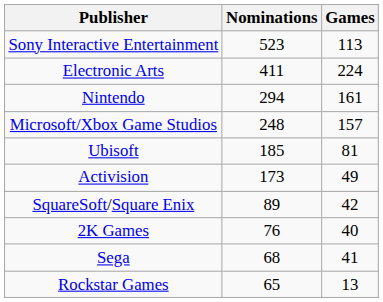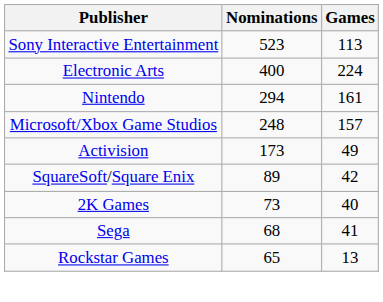 <table class="wikitable sortable" style="text-align: center">
 <tr>
 <th>Publisher</th>
 <th>Nominations</th>
 <th>Games</th>
 </tr>
 <tr>
 <td><a href='#'>Sony Interactive Entertainment</a></td>
 <td>523</td>
 <td>113</td>
 </tr>
 <tr>
 <td><a href='#'>Electronic Arts</a></td>
-<td>411</td>
+<td>400</td>
 <td>224</td>
 </tr>
 <tr>
 <td><a href='#'>Nintendo</a></td>
 <td>294</td>
 <td>161</td>
 </tr>
 <tr>
 <td><a href='#'>Microsoft/Xbox Game Studios</a></td>
 <td>248</td>
 <td>157</td>
 </tr>
 <tr>
-<td><a href='#'>Ubisoft</a></td>
-<td>185</td>
-<td>81</td>
-</tr>
-<tr>
 <td><a href='#'>Activision</a></td>
 <td>173</td>
 <td>49</td>
 </tr>
 <tr>
 <td><a href='#'>SquareSoft</a>/<a href='#'>Square Enix</a></td>
 <td>89</td>
 <td>42</td>
 </tr>
 <tr>
 <td><a href='#'>2K Games</a></td>
-<td>76</td>
+<td>73</td>
 <td>40</td>
 </tr>
 <tr>
 <td><a href='#'>Sega</a></td>
 <td>68</td>
 <td>41</td>
 </tr>
 <tr>
 <td><a href='#'>Rockstar Games</a></td>
 <td>65</td>
 <td>13</td>
 </tr>
 </table>
